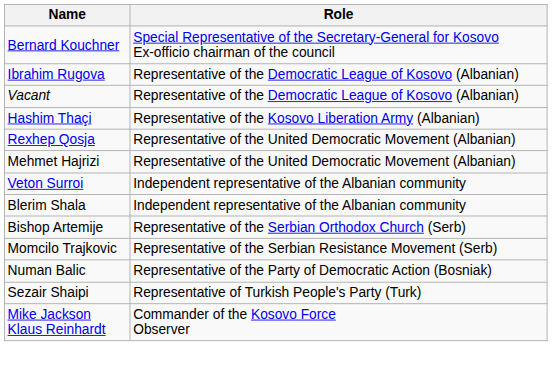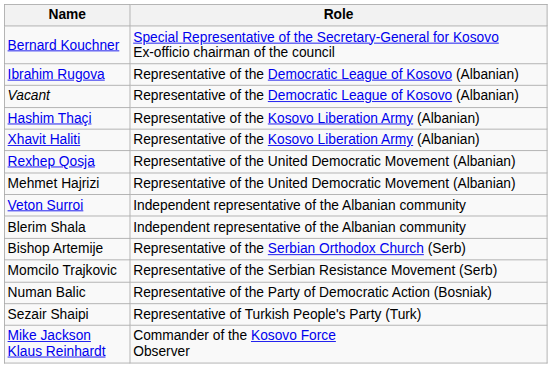 <table class="wikitable" style="width:50%;">
 <tr>
 <th>Name</th>
 <th>Role</th>
 </tr>
 <tr>
 <td><a href='#'>Bernard Kouchner</a></td>
 <td><a href='#'>Special Representative of the Secretary-General for Kosovo</a><br>Ex-officio chairman of the council</td>
 </tr>
 <tr>
 <td><a href='#'>Ibrahim Rugova</a></td>
 <td>Representative of the <a href='#'>Democratic League of Kosovo</a> (Albanian)<br></td>
 </tr>
 <tr>
 <td><em>Vacant</em></td>
 <td>Representative of the <a href='#'>Democratic League of Kosovo</a> (Albanian)</td>
 </tr>
 <tr>
 <td><a href='#'>Hashim Thaçi</a></td>
+<td>Representative of the <a href='#'>Kosovo Liberation Army</a> (Albanian)</td>
+</tr>
+<tr>
+<td><a href='#'>Xhavit Haliti</a></td>
 <td>Representative of the <a href='#'>Kosovo Liberation Army</a> (Albanian)</td>
 </tr>
 <tr>
 <td><a href='#'>Rexhep Qosja</a></td>
 <td>Representative of the United Democratic Movement (Albanian)</td>
 </tr>
 <tr>
 <td>Mehmet Hajrizi</td>
 <td>Representative of the United Democratic Movement (Albanian)</td>
 </tr>
 <tr>
 <td><a href='#'>Veton Surroi</a></td>
 <td>Independent representative of the Albanian  community</td>
 </tr>
 <tr>
 <td>Blerim Shala</td>
 <td>Independent representative of the Albanian  community</td>
 </tr>
 <tr>
 <td>Bishop Artemije</td>
 <td>Representative of the <a href='#'>Serbian Orthodox Church</a> (Serb)</td>
 </tr>
 <tr>
 <td>Momcilo Trajkovic</td>
 <td>Representative of the Serbian Resistance Movement (Serb)</td>
 </tr>
 <tr>
 <td>Numan Balic</td>
 <td>Representative of the Party of Democratic Action (Bosniak)</td>
 </tr>
 <tr>
 <td>Sezair Shaipi</td>
 <td>Representative of Turkish People's Party (Turk)</td>
 </tr>
 <tr>
 <td><a href='#'>Mike Jackson</a><br><a href='#'>Klaus Reinhardt</a></td>
 <td>Commander of the <a href='#'>Kosovo Force</a><br>Observer</td>
 </tr>
 </table>
